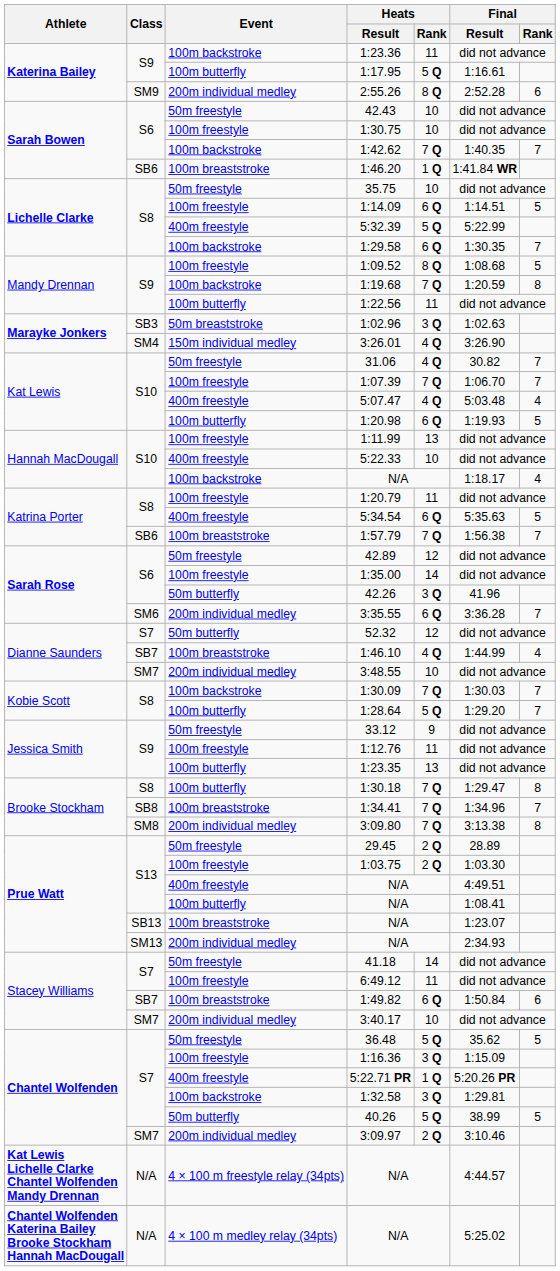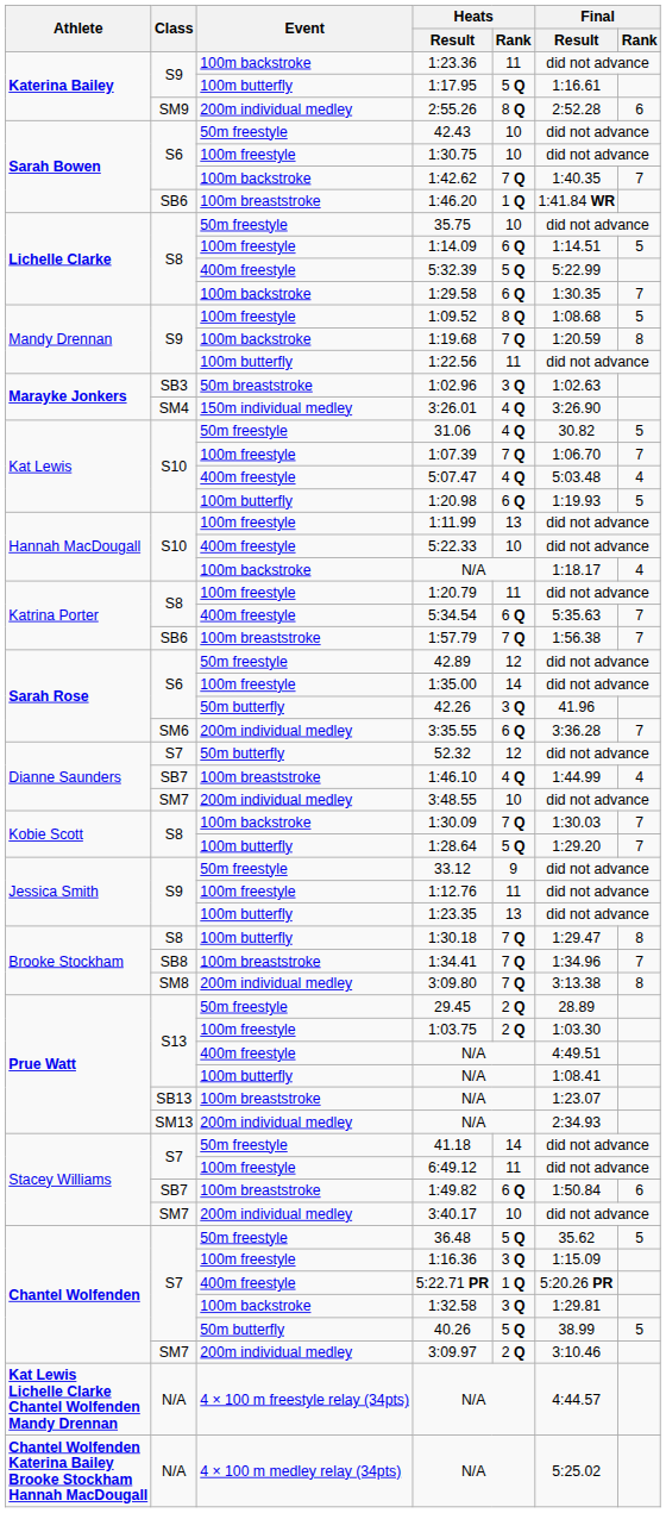 <table class=wikitable style="font-size:90%">
 <tr>
 <th rowspan="2">Athlete</th>
 <th rowspan="2">Class</th>
 <th rowspan="2">Event</th>
 <th colspan="2">Heats</th>
 <th colspan="2">Final</th>
 </tr>
 <tr>
 <th>Result</th>
 <th>Rank</th>
 <th>Result</th>
 <th>Rank</th>
 </tr>
 <tr>
 <td rowspan="3"><strong><a href='#'>Katerina Bailey</a></strong></td>
 <td rowspan="2" style="text-align:center;">S9</td>
 <td><a href='#'>100m backstroke</a></td>
 <td style="text-align:center;">1:23.36</td>
 <td style="text-align:center;">11</td>
 <td style="text-align:center;" colspan="2">did not advance</td>
 </tr>
 <tr>
 <td><a href='#'>100m butterfly</a></td>
 <td style="text-align:center;">1:17.95</td>
 <td style="text-align:center;">5 <strong>Q</strong></td>
 <td style="text-align:center;">1:16.61</td>
 <td style="text-align:center;"></td>
 </tr>
 <tr>
 <td style="text-align:center;">SM9</td>
 <td><a href='#'>200m individual medley</a></td>
 <td style="text-align:center;">2:55.26</td>
 <td style="text-align:center;">8 <strong>Q</strong></td>
 <td style="text-align:center;">2:52.28</td>
 <td style="text-align:center;">6</td>
 </tr>
 <tr>
 <td rowspan="4"><strong><a href='#'>Sarah Bowen</a></strong></td>
 <td rowspan="3" style="text-align:center;">S6</td>
 <td><a href='#'>50m freestyle</a></td>
 <td style="text-align:center;">42.43</td>
 <td style="text-align:center;">10</td>
 <td style="text-align:center;" colspan="2">did not advance</td>
 </tr>
 <tr>
 <td><a href='#'>100m freestyle</a></td>
 <td style="text-align:center;">1:30.75</td>
 <td style="text-align:center;">10</td>
 <td style="text-align:center;" colspan="2">did not advance</td>
 </tr>
 <tr>
 <td><a href='#'>100m backstroke</a></td>
 <td style="text-align:center;">1:42.62</td>
 <td style="text-align:center;">7 <strong>Q</strong></td>
 <td style="text-align:center;">1:40.35</td>
 <td style="text-align:center;">7</td>
 </tr>
 <tr>
 <td style="text-align:center;">SB6</td>
 <td><a href='#'>100m breaststroke</a></td>
 <td style="text-align:center;">1:46.20</td>
 <td style="text-align:center;">1 <strong>Q</strong></td>
 <td style="text-align:center;">1:41.84 <strong>WR</strong></td>
 <td style="text-align:center;"></td>
 </tr>
 <tr>
 <td rowspan="4"><strong><a href='#'>Lichelle Clarke</a></strong></td>
 <td rowspan="4" style="text-align:center;">S8</td>
 <td><a href='#'>50m freestyle</a></td>
 <td style="text-align:center;">35.75</td>
 <td style="text-align:center;">10</td>
 <td style="text-align:center;" colspan="2">did not advance</td>
 </tr>
 <tr>
 <td><a href='#'>100m freestyle</a></td>
 <td style="text-align:center;">1:14.09</td>
 <td style="text-align:center;">6 <strong>Q</strong></td>
 <td style="text-align:center;">1:14.51</td>
 <td style="text-align:center;">5</td>
 </tr>
 <tr>
 <td><a href='#'>400m freestyle</a></td>
 <td style="text-align:center;">5:32.39</td>
 <td style="text-align:center;">5 <strong>Q</strong></td>
 <td style="text-align:center;">5:22.99</td>
 <td style="text-align:center;"></td>
 </tr>
 <tr>
 <td><a href='#'>100m backstroke</a></td>
 <td style="text-align:center;">1:29.58</td>
 <td style="text-align:center;">6 <strong>Q</strong></td>
 <td style="text-align:center;">1:30.35</td>
 <td style="text-align:center;">7</td>
 </tr>
 <tr>
 <td rowspan="3"><a href='#'>Mandy Drennan</a></td>
 <td rowspan="3" style="text-align:center;">S9</td>
 <td><a href='#'>100m freestyle</a></td>
 <td style="text-align:center;">1:09.52</td>
 <td style="text-align:center;">8 <strong>Q</strong></td>
 <td style="text-align:center;">1:08.68</td>
 <td style="text-align:center;">5</td>
 </tr>
 <tr>
 <td><a href='#'>100m backstroke</a></td>
 <td style="text-align:center;">1:19.68</td>
 <td style="text-align:center;">7 <strong>Q</strong></td>
 <td style="text-align:center;">1:20.59</td>
 <td style="text-align:center;">8</td>
 </tr>
 <tr>
 <td><a href='#'>100m butterfly</a></td>
 <td style="text-align:center;">1:22.56</td>
 <td style="text-align:center;">11</td>
 <td style="text-align:center;" colspan="2">did not advance</td>
 </tr>
 <tr>
 <td rowspan="2"><strong><a href='#'>Marayke Jonkers</a></strong></td>
 <td style="text-align:center;">SB3</td>
 <td><a href='#'>50m breaststroke</a></td>
 <td style="text-align:center;">1:02.96</td>
 <td style="text-align:center;">3 <strong>Q</strong></td>
 <td style="text-align:center;">1:02.63</td>
 <td style="text-align:center;"></td>
 </tr>
 <tr>
 <td style="text-align:center;">SM4</td>
 <td><a href='#'>150m individual medley</a></td>
 <td style="text-align:center;">3:26.01</td>
 <td style="text-align:center;">4 <strong>Q</strong></td>
 <td style="text-align:center;">3:26.90</td>
 <td style="text-align:center;"></td>
 </tr>
 <tr>
 <td rowspan="4"><a href='#'>Kat Lewis</a></td>
 <td rowspan="4" style="text-align:center;">S10</td>
 <td><a href='#'>50m freestyle</a></td>
 <td style="text-align:center;">31.06</td>
 <td style="text-align:center;">4 <strong>Q</strong></td>
 <td style="text-align:center;">30.82</td>
-<td style="text-align:center;">7</td>
+<td style="text-align:center;">5</td>
 </tr>
 <tr>
 <td><a href='#'>100m freestyle</a></td>
 <td style="text-align:center;">1:07.39</td>
 <td style="text-align:center;">7 <strong>Q</strong></td>
 <td style="text-align:center;">1:06.70</td>
 <td style="text-align:center;">7</td>
 </tr>
 <tr>
 <td><a href='#'>400m freestyle</a></td>
 <td style="text-align:center;">5:07.47</td>
 <td style="text-align:center;">4 <strong>Q</strong></td>
 <td style="text-align:center;">5:03.48</td>
 <td style="text-align:center;">4</td>
 </tr>
 <tr>
 <td><a href='#'>100m butterfly</a></td>
 <td style="text-align:center;">1:20.98</td>
 <td style="text-align:center;">6 <strong>Q</strong></td>
 <td style="text-align:center;">1:19.93</td>
 <td style="text-align:center;">5</td>
 </tr>
 <tr>
 <td rowspan="3"><a href='#'>Hannah MacDougall</a></td>
 <td rowspan="3" style="text-align:center;">S10</td>
 <td><a href='#'>100m freestyle</a></td>
 <td style="text-align:center;">1:11.99</td>
 <td style="text-align:center;">13</td>
 <td style="text-align:center;" colspan="2">did not advance</td>
 </tr>
 <tr>
 <td><a href='#'>400m freestyle</a></td>
 <td style="text-align:center;">5:22.33</td>
 <td style="text-align:center;">10</td>
 <td style="text-align:center;" colspan="2">did not advance</td>
 </tr>
 <tr>
 <td><a href='#'>100m backstroke</a></td>
 <td style="text-align:center;" colspan="2">N/A</td>
 <td style="text-align:center;">1:18.17</td>
 <td style="text-align:center;">4</td>
 </tr>
 <tr>
 <td rowspan="3"><a href='#'>Katrina Porter</a></td>
 <td rowspan="2" style="text-align:center;">S8</td>
 <td><a href='#'>100m freestyle</a></td>
 <td style="text-align:center;">1:20.79</td>
 <td style="text-align:center;">11</td>
 <td style="text-align:center;" colspan="2">did not advance</td>
 </tr>
 <tr>
 <td><a href='#'>400m freestyle</a></td>
 <td style="text-align:center;">5:34.54</td>
 <td style="text-align:center;">6 <strong>Q</strong></td>
 <td style="text-align:center;">5:35.63</td>
-<td style="text-align:center;">5</td>
+<td style="text-align:center;">7</td>
 </tr>
 <tr>
 <td style="text-align:center;">SB6</td>
 <td><a href='#'>100m breaststroke</a></td>
 <td style="text-align:center;">1:57.79</td>
 <td style="text-align:center;">7 <strong>Q</strong></td>
 <td style="text-align:center;">1:56.38</td>
 <td style="text-align:center;">7</td>
 </tr>
 <tr>
 <td rowspan="4"><strong><a href='#'>Sarah Rose</a></strong></td>
 <td rowspan="3" style="text-align:center;">S6</td>
 <td><a href='#'>50m freestyle</a></td>
 <td style="text-align:center;">42.89</td>
 <td style="text-align:center;">12</td>
 <td style="text-align:center;" colspan="2">did not advance</td>
 </tr>
 <tr>
 <td><a href='#'>100m freestyle</a></td>
 <td style="text-align:center;">1:35.00</td>
 <td style="text-align:center;">14</td>
 <td style="text-align:center;" colspan="2">did not advance</td>
 </tr>
 <tr>
 <td><a href='#'>50m butterfly</a></td>
 <td style="text-align:center;">42.26</td>
 <td style="text-align:center;">3 <strong>Q</strong></td>
 <td style="text-align:center;">41.96</td>
 <td style="text-align:center;"></td>
 </tr>
 <tr>
 <td style="text-align:center;">SM6</td>
 <td><a href='#'>200m individual medley</a></td>
 <td style="text-align:center;">3:35.55</td>
 <td style="text-align:center;">6 <strong>Q</strong></td>
 <td style="text-align:center;">3:36.28</td>
 <td style="text-align:center;">7</td>
 </tr>
 <tr>
 <td rowspan="3"><a href='#'>Dianne Saunders</a></td>
 <td style="text-align:center;">S7</td>
 <td><a href='#'>50m butterfly</a></td>
 <td style="text-align:center;">52.32</td>
 <td style="text-align:center;">12</td>
 <td style="text-align:center;" colspan="2">did not advance</td>
 </tr>
 <tr>
 <td style="text-align:center;">SB7</td>
 <td><a href='#'>100m breaststroke</a></td>
 <td style="text-align:center;">1:46.10</td>
 <td style="text-align:center;">4 <strong>Q</strong></td>
 <td style="text-align:center;">1:44.99</td>
 <td style="text-align:center;">4</td>
 </tr>
 <tr>
 <td style="text-align:center;">SM7</td>
 <td><a href='#'>200m individual medley</a></td>
 <td style="text-align:center;">3:48.55</td>
 <td style="text-align:center;">10</td>
 <td style="text-align:center;" colspan="2">did not advance</td>
 </tr>
 <tr>
 <td rowspan="2"><a href='#'>Kobie Scott</a></td>
 <td rowspan="2" style="text-align:center;">S8</td>
 <td><a href='#'>100m backstroke</a></td>
 <td style="text-align:center;">1:30.09</td>
 <td style="text-align:center;">7 <strong>Q</strong></td>
 <td style="text-align:center;">1:30.03</td>
 <td style="text-align:center;">7</td>
 </tr>
 <tr>
 <td><a href='#'>100m butterfly</a></td>
 <td style="text-align:center;">1:28.64</td>
 <td style="text-align:center;">5 <strong>Q</strong></td>
 <td style="text-align:center;">1:29.20</td>
 <td style="text-align:center;">7</td>
 </tr>
 <tr>
 <td rowspan="3"><a href='#'>Jessica Smith</a></td>
 <td rowspan="3" style="text-align:center;">S9</td>
 <td><a href='#'>50m freestyle</a></td>
 <td style="text-align:center;">33.12</td>
 <td style="text-align:center;">9</td>
 <td style="text-align:center;" colspan="2">did not advance</td>
 </tr>
 <tr>
 <td><a href='#'>100m freestyle</a></td>
 <td style="text-align:center;">1:12.76</td>
 <td style="text-align:center;">11</td>
 <td style="text-align:center;" colspan="2">did not advance</td>
 </tr>
 <tr>
 <td><a href='#'>100m butterfly</a></td>
 <td style="text-align:center;">1:23.35</td>
 <td style="text-align:center;">13</td>
 <td style="text-align:center;" colspan="2">did not advance</td>
 </tr>
 <tr>
 <td rowspan="3"><a href='#'>Brooke Stockham</a></td>
 <td style="text-align:center;">S8</td>
 <td><a href='#'>100m butterfly</a></td>
 <td style="text-align:center;">1:30.18</td>
 <td style="text-align:center;">7 <strong>Q</strong></td>
 <td style="text-align:center;">1:29.47</td>
 <td style="text-align:center;">8</td>
 </tr>
 <tr>
 <td style="text-align:center;">SB8</td>
 <td><a href='#'>100m breaststroke</a></td>
 <td style="text-align:center;">1:34.41</td>
 <td style="text-align:center;">7 <strong>Q</strong></td>
 <td style="text-align:center;">1:34.96</td>
 <td style="text-align:center;">7</td>
 </tr>
 <tr>
 <td style="text-align:center;">SM8</td>
 <td><a href='#'>200m individual medley</a></td>
 <td style="text-align:center;">3:09.80</td>
 <td style="text-align:center;">7 <strong>Q</strong></td>
 <td style="text-align:center;">3:13.38</td>
 <td style="text-align:center;">8</td>
 </tr>
 <tr>
 <td rowspan="6"><strong><a href='#'>Prue Watt</a></strong></td>
 <td rowspan="4" style="text-align:center;">S13</td>
 <td><a href='#'>50m freestyle</a></td>
 <td style="text-align:center;">29.45</td>
 <td style="text-align:center;">2 <strong>Q</strong></td>
 <td style="text-align:center;">28.89</td>
 <td style="text-align:center;"></td>
 </tr>
 <tr>
 <td><a href='#'>100m freestyle</a></td>
 <td style="text-align:center;">1:03.75</td>
 <td style="text-align:center;">2 <strong>Q</strong></td>
 <td style="text-align:center;">1:03.30</td>
 <td style="text-align:center;"></td>
 </tr>
 <tr>
 <td><a href='#'>400m freestyle</a></td>
 <td style="text-align:center;" colspan="2">N/A</td>
 <td style="text-align:center;">4:49.51</td>
 <td style="text-align:center;"></td>
 </tr>
 <tr>
 <td><a href='#'>100m butterfly</a></td>
 <td style="text-align:center;" colspan="2">N/A</td>
 <td style="text-align:center;">1:08.41</td>
 <td style="text-align:center;"></td>
 </tr>
 <tr>
 <td style="text-align:center;">SB13</td>
 <td><a href='#'>100m breaststroke</a></td>
 <td style="text-align:center;" colspan="2">N/A</td>
 <td style="text-align:center;">1:23.07</td>
 <td style="text-align:center;"></td>
 </tr>
 <tr>
 <td style="text-align:center;">SM13</td>
 <td><a href='#'>200m individual medley</a></td>
 <td style="text-align:center;" colspan="2">N/A</td>
 <td style="text-align:center;">2:34.93</td>
 <td style="text-align:center;"></td>
 </tr>
 <tr>
 <td rowspan="4"><a href='#'>Stacey Williams</a></td>
 <td rowspan="2" style="text-align:center;">S7</td>
 <td><a href='#'>50m freestyle</a></td>
 <td style="text-align:center;">41.18</td>
 <td style="text-align:center;">14</td>
 <td style="text-align:center;" colspan="2">did not advance</td>
 </tr>
 <tr>
 <td><a href='#'>100m freestyle</a></td>
 <td style="text-align:center;">6:49.12</td>
 <td style="text-align:center;">11</td>
 <td style="text-align:center;" colspan="2">did not advance</td>
 </tr>
 <tr>
 <td style="text-align:center;">SB7</td>
 <td><a href='#'>100m breaststroke</a></td>
 <td style="text-align:center;">1:49.82</td>
 <td style="text-align:center;">6 <strong>Q</strong></td>
 <td style="text-align:center;">1:50.84</td>
 <td style="text-align:center;">6</td>
 </tr>
 <tr>
 <td style="text-align:center;">SM7</td>
 <td><a href='#'>200m individual medley</a></td>
 <td style="text-align:center;">3:40.17</td>
 <td style="text-align:center;">10</td>
 <td style="text-align:center;" colspan="2">did not advance</td>
 </tr>
 <tr>
 <td rowspan="6"><strong><a href='#'>Chantel Wolfenden</a></strong></td>
 <td rowspan="5" style="text-align:center;">S7</td>
 <td><a href='#'>50m freestyle</a></td>
 <td style="text-align:center;">36.48</td>
 <td style="text-align:center;">5 <strong>Q</strong></td>
 <td style="text-align:center;">35.62</td>
 <td style="text-align:center;">5</td>
 </tr>
 <tr>
 <td><a href='#'>100m freestyle</a></td>
 <td style="text-align:center;">1:16.36</td>
 <td style="text-align:center;">3 <strong>Q</strong></td>
 <td style="text-align:center;">1:15.09</td>
 <td style="text-align:center;"></td>
 </tr>
 <tr>
 <td><a href='#'>400m freestyle</a></td>
 <td style="text-align:center;">5:22.71 <strong>PR</strong></td>
 <td style="text-align:center;">1 <strong>Q</strong></td>
 <td style="text-align:center;">5:20.26 <strong>PR</strong></td>
 <td style="text-align:center;"></td>
 </tr>
 <tr>
 <td><a href='#'>100m backstroke</a></td>
 <td style="text-align:center;">1:32.58</td>
 <td style="text-align:center;">3 <strong>Q</strong></td>
 <td style="text-align:center;">1:29.81</td>
 <td style="text-align:center;"></td>
 </tr>
 <tr>
 <td><a href='#'>50m butterfly</a></td>
 <td style="text-align:center;">40.26</td>
 <td style="text-align:center;">5 <strong>Q</strong></td>
 <td style="text-align:center;">38.99</td>
 <td style="text-align:center;">5</td>
 </tr>
 <tr>
 <td style="text-align:center;">SM7</td>
 <td><a href='#'>200m individual medley</a></td>
 <td style="text-align:center;">3:09.97</td>
 <td style="text-align:center;">2 <strong>Q</strong></td>
 <td style="text-align:center;">3:10.46</td>
 <td style="text-align:center;"></td>
 </tr>
 <tr>
 <td><strong><a href='#'>Kat Lewis</a></strong><br> <strong><a href='#'>Lichelle Clarke</a></strong><br> <strong><a href='#'>Chantel Wolfenden</a></strong><br> <strong><a href='#'>Mandy Drennan</a></strong></td>
 <td style="text-align:center;">N/A</td>
 <td><a href='#'>4 × 100 m freestyle relay (34pts)</a></td>
 <td style="text-align:center;" colspan="2">N/A</td>
 <td style="text-align:center;">4:44.57</td>
 <td style="text-align:center;"></td>
 </tr>
 <tr>
 <td><strong><a href='#'>Chantel Wolfenden</a></strong><br> <strong><a href='#'>Katerina Bailey</a></strong><br> <strong><a href='#'>Brooke Stockham</a></strong><br> <strong><a href='#'>Hannah MacDougall</a></strong></td>
 <td style="text-align:center;">N/A</td>
 <td><a href='#'>4 × 100 m medley relay (34pts)</a></td>
 <td style="text-align:center;" colspan="2">N/A</td>
 <td style="text-align:center;">5:25.02</td>
 <td style="text-align:center;"></td>
 </tr>
 </table>
